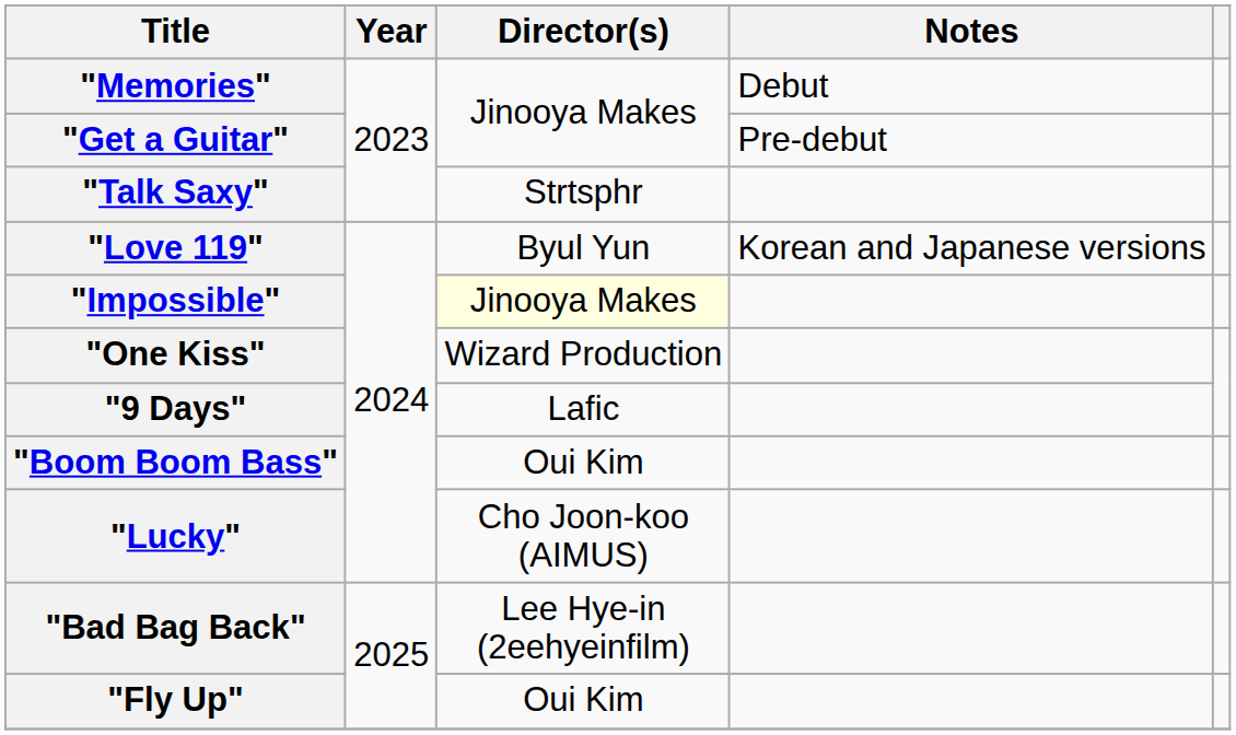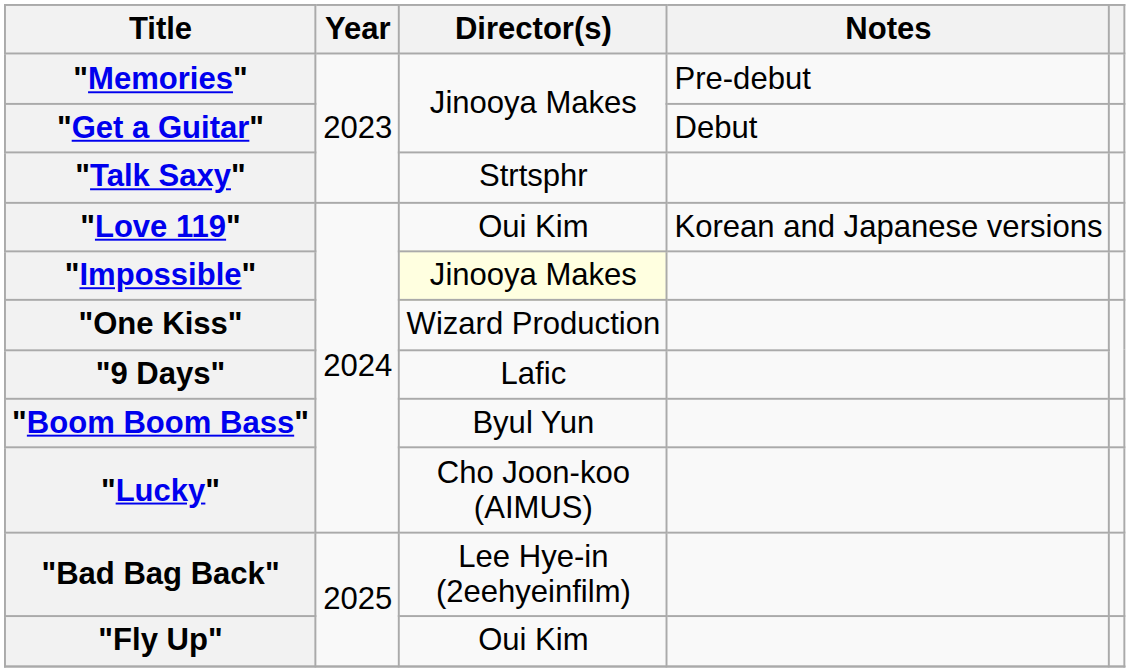 <table class="wikitable plainrowheaders" style="text-align:center">
 <tr>
 <th scope="col">Title</th>
 <th scope="col">Year</th>
 <th scope="col">Director(s)</th>
 <th scope="col">Notes</th>
 <th scope="col"></th>
 </tr>
 <tr>
 <th scope="row">"<a href='#'>Memories</a>"</th>
 <td rowspan="3">2023</td>
 <td rowspan="2">Jinooya Makes</td>
-<td style="text-align:left">Debut</td>
+<td style="text-align:left">Pre-debut</td>
 <td></td>
 </tr>
 <tr>
 <th scope="row">"<a href='#'>Get a Guitar</a>"</th>
-<td style="text-align:left">Pre-debut</td>
+<td style="text-align:left">Debut</td>
 <td></td>
 </tr>
 <tr>
 <th scope="row">"<a href='#'>Talk Saxy</a>"</th>
 <td>Strtsphr</td>
 <td></td>
 <td></td>
 </tr>
 <tr>
 <th scope="row">"<a href='#'>Love 119</a>"</th>
 <td rowspan="6">2024</td>
-<td>Byul Yun</td>
+<td>Oui Kim</td>
 <td style="text-align:left">Korean and Japanese versions</td>
 <td></td>
 </tr>
 <tr>
 <th scope="row">"<a href='#'>Impossible</a>"</th>
 <td style="background: lightyellow;">Jinooya Makes</td>
 <td></td>
 <td></td>
 </tr>
 <tr>
 <th scope="row">"One Kiss"</th>
 <td>Wizard Production</td>
 <td></td>
 <td rowspan="2"></td>
 </tr>
 <tr>
 <th scope="row">"9 Days"</th>
 <td>Lafic</td>
 <td></td>
 </tr>
 <tr>
 <th scope="row">"<a href='#'>Boom Boom Bass</a>"</th>
-<td>Oui Kim</td>
+<td>Byul Yun</td>
 <td></td>
 <td></td>
 </tr>
 <tr>
 <th scope="row">"<a href='#'>Lucky</a>"</th>
 <td>Cho Joon-koo<br>(AIMUS)</td>
 <td></td>
 <td></td>
 </tr>
 <tr>
 <th scope="row">"Bad Bag Back"</th>
 <td rowspan="2">2025</td>
 <td>Lee Hye-in<br>(2eehyeinfilm)</td>
 <td></td>
 <td></td>
 </tr>
 <tr>
 <th scope="row">"Fly Up"</th>
 <td>Oui Kim</td>
 <td></td>
 <td></td>
 </tr>
 <tr>
 </tr>
 </table>
